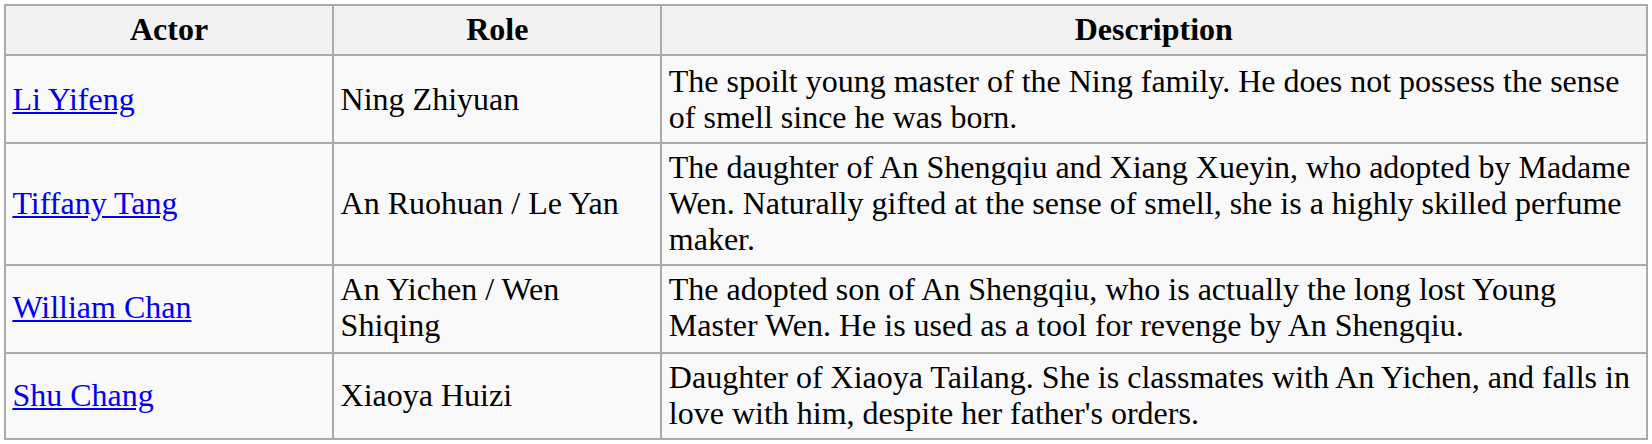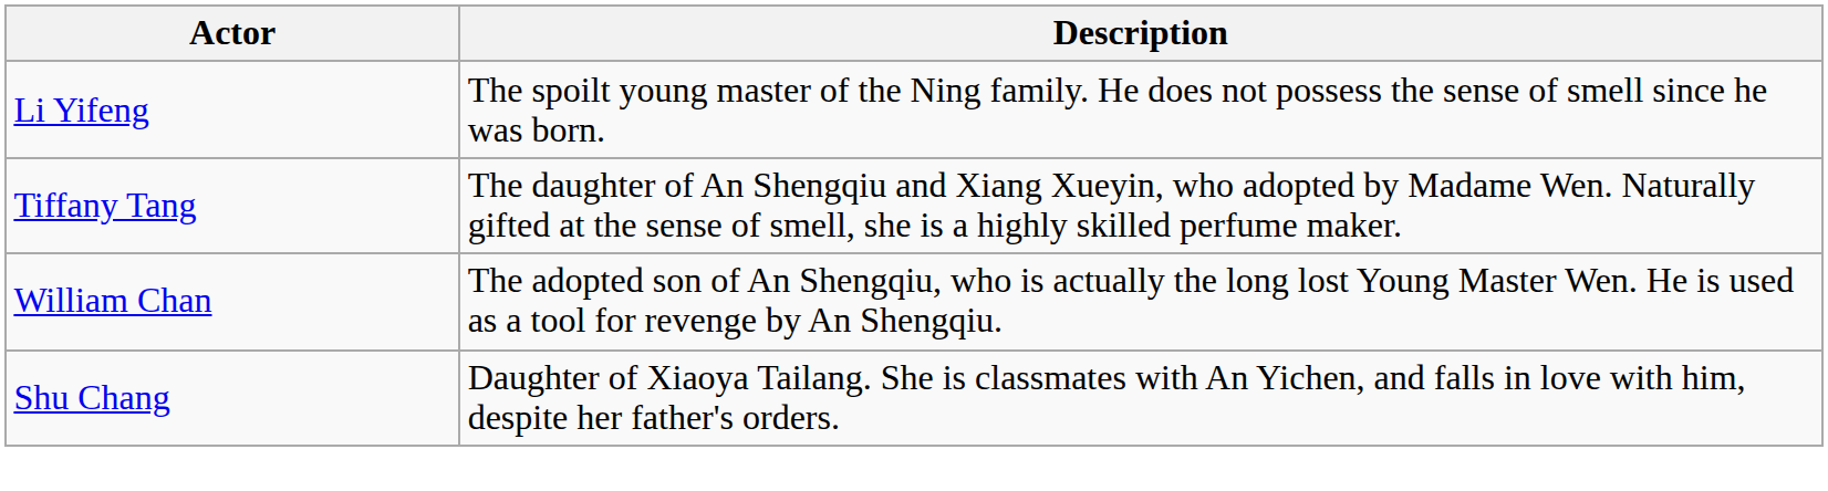 <table class="wikitable " width="65%">
 <tr>
 <th style="width:15%">Actor</th>
-<th style="width:15%">Role</th>
 <th style="width:45%">Description</th>
 </tr>
 <tr>
 <td><a href='#'>Li Yifeng</a></td>
-<td>Ning Zhiyuan</td>
 <td>The spoilt young master of the Ning family. He does not possess the sense of smell since he was born.</td>
 </tr>
 <tr>
 <td><a href='#'>Tiffany Tang</a></td>
-<td>An Ruohuan / Le Yan</td>
 <td>The daughter of An Shengqiu and Xiang Xueyin, who adopted by Madame Wen. Naturally gifted at the sense of smell, she is a highly skilled perfume maker.</td>
 </tr>
 <tr>
 <td><a href='#'>William Chan</a></td>
-<td>An Yichen / Wen Shiqing</td>
 <td>The adopted son of An Shengqiu, who is actually the long lost Young Master Wen. He is used as a tool for revenge by An Shengqiu.</td>
 </tr>
 <tr>
 <td><a href='#'>Shu Chang</a></td>
-<td>Xiaoya Huizi</td>
 <td>Daughter of Xiaoya Tailang. She is classmates with An Yichen, and falls in love with him, despite her father's orders.</td>
 </tr>
 </table>
